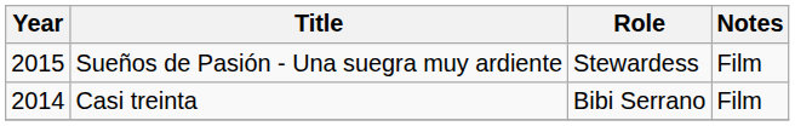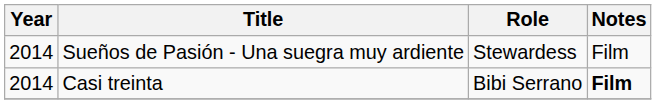 <table class="wikitable">
 <tr>
 <th>Year</th>
 <th>Title</th>
 <th>Role</th>
 <th>Notes</th>
 </tr>
 <tr>
-<td>2015</td>
+<td>2014</td>
 <td>Sueños de Pasión - Una suegra muy ardiente</td>
 <td>Stewardess</td>
 <td>Film</td>
 </tr>
 <tr>
 <td>2014</td>
 <td>Casi treinta</td>
 <td>Bibi Serrano</td>
-<td>Film</td>
+<td><strong>Film</strong></td>
 </tr>
 <tr>
 </tr>
 </table>
